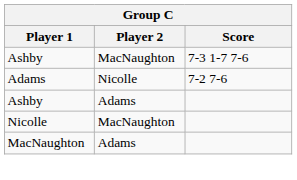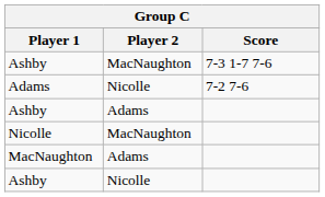 <table class="wikitable">
 <tr>
 <th colspan="3">Group C</th>
 </tr>
 <tr>
 <th width=100>Player 1</th>
 <th width=100>Player 2</th>
 <th width=120>Score</th>
 </tr>
 <tr>
 <td>Ashby</td>
 <td>MacNaughton</td>
 <td>7-3 1-7 7-6</td>
 </tr>
 <tr>
 <td>Adams</td>
 <td>Nicolle</td>
 <td>7-2 7-6</td>
 </tr>
 <tr>
 <td>Ashby</td>
 <td>Adams</td>
 <td></td>
 </tr>
 <tr>
 <td>Nicolle</td>
 <td>MacNaughton</td>
 <td></td>
 </tr>
 <tr>
 <td>MacNaughton</td>
 <td>Adams</td>
 <td></td>
 </tr>
+<tr>
+<td>Ashby</td>
+<td>Nicolle</td>
+<td></td>
+</tr>
 </table>
